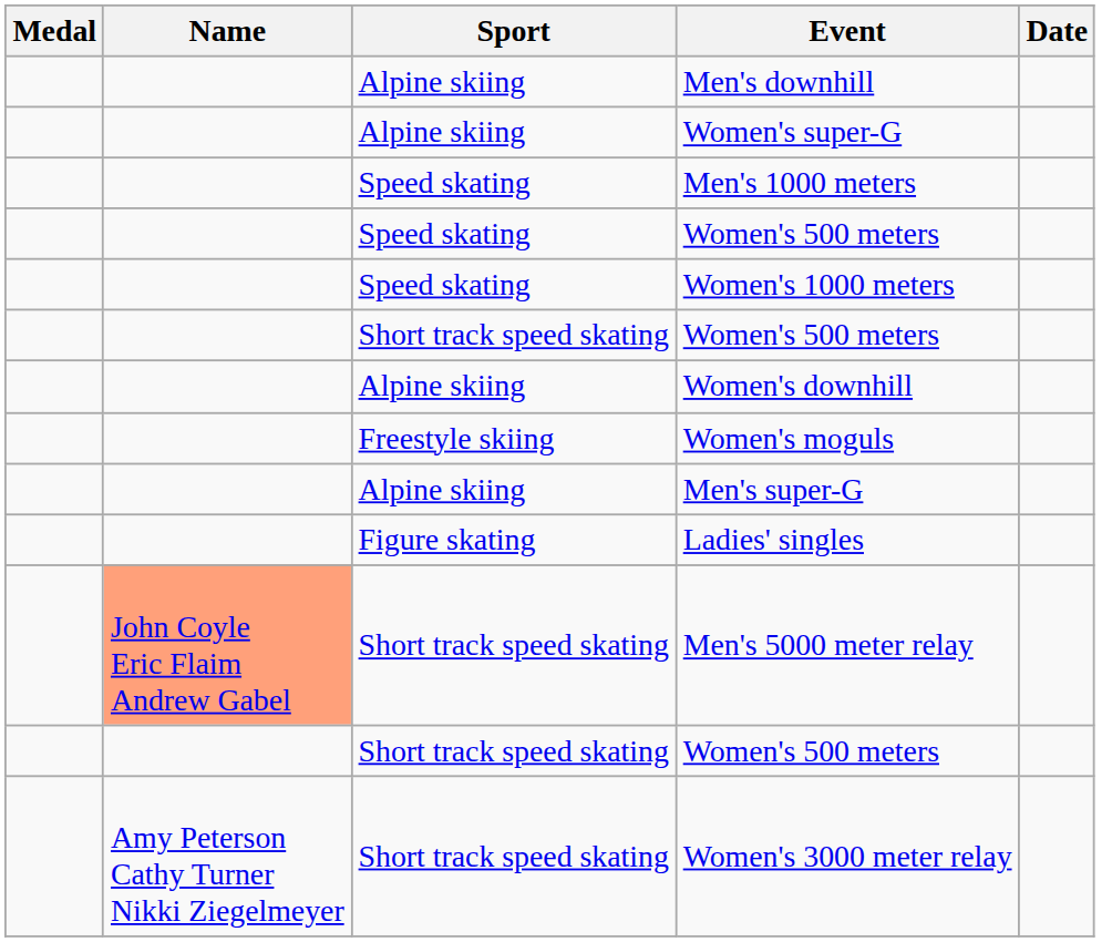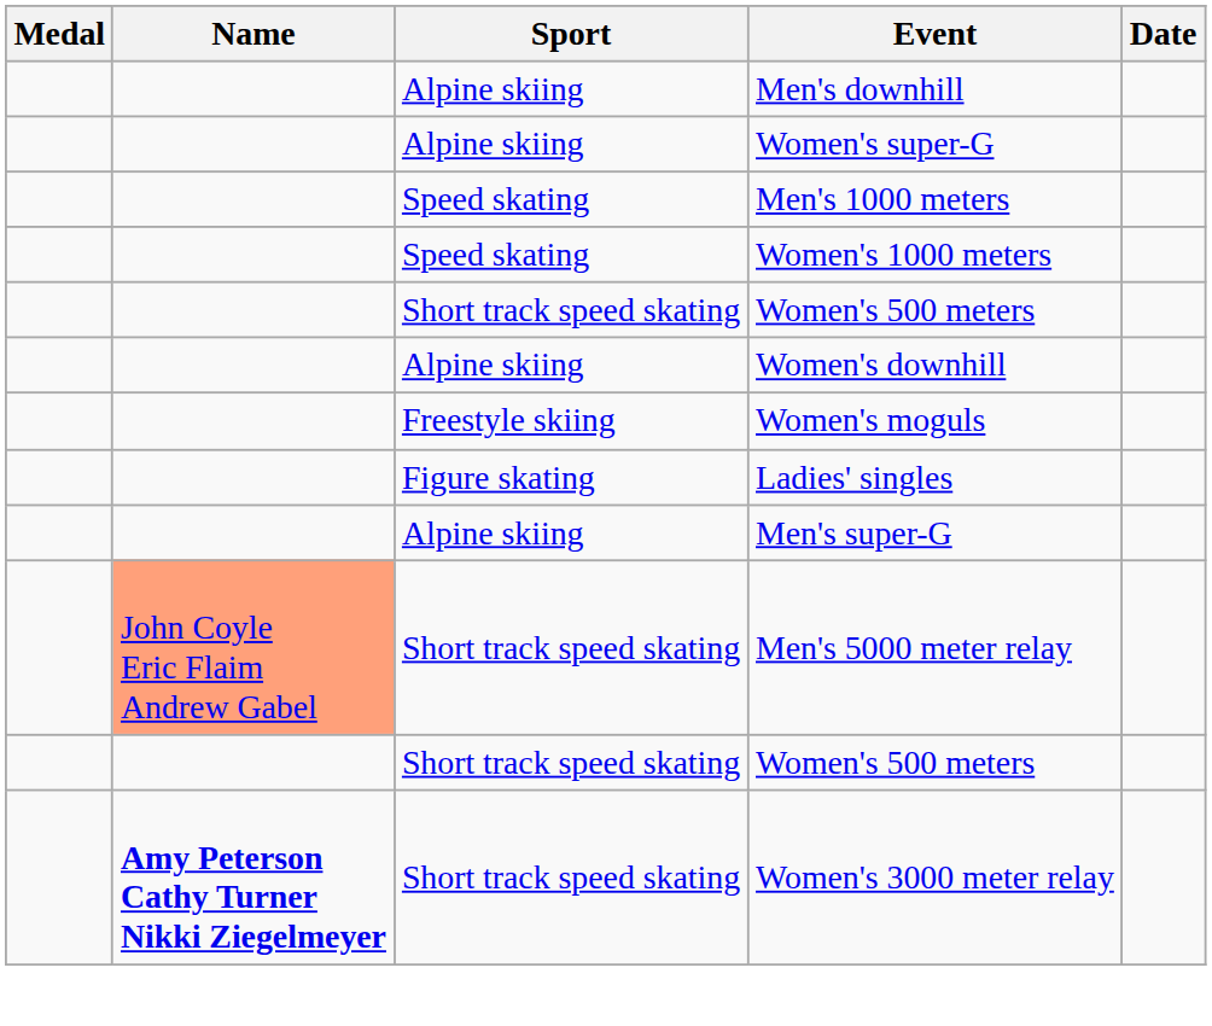 <table class="wikitable sortable"  style="font-size:95%">
 <tr>
 <th>Medal</th>
 <th>Name</th>
 <th>Sport</th>
 <th>Event</th>
 <th>Date</th>
 </tr>
 <tr>
 <td></td>
 <td></td>
 <td><a href='#'>Alpine skiing</a></td>
 <td><a href='#'>Men's downhill</a></td>
 <td></td>
 </tr>
 <tr>
 <td></td>
 <td></td>
 <td><a href='#'>Alpine skiing</a></td>
 <td><a href='#'>Women's super-G</a></td>
 <td></td>
 </tr>
 <tr>
 <td></td>
 <td></td>
 <td><a href='#'>Speed skating</a></td>
 <td><a href='#'>Men's 1000 meters</a></td>
 <td></td>
 </tr>
 <tr>
 <td></td>
 <td></td>
 <td><a href='#'>Speed skating</a></td>
-<td><a href='#'>Women's 500 meters</a></td>
-<td></td>
-</tr>
-<tr>
-<td></td>
-<td></td>
-<td><a href='#'>Speed skating</a></td>
 <td><a href='#'>Women's 1000 meters</a></td>
 <td></td>
 </tr>
 <tr>
 <td></td>
 <td></td>
 <td><a href='#'>Short track speed skating</a></td>
 <td><a href='#'>Women's 500 meters</a></td>
 <td></td>
 </tr>
 <tr>
 <td></td>
 <td></td>
 <td><a href='#'>Alpine skiing</a></td>
 <td><a href='#'>Women's downhill</a></td>
 <td></td>
 </tr>
 <tr>
 <td></td>
 <td></td>
 <td><a href='#'>Freestyle skiing</a></td>
 <td><a href='#'>Women's moguls</a></td>
 <td></td>
 </tr>
 <tr>
 <td></td>
 <td></td>
-<td><a href='#'>Alpine skiing</a></td>
-<td><a href='#'>Men's super-G</a></td>
+<td><a href='#'>Figure skating</a></td>
+<td><a href='#'>Ladies' singles</a></td>
 <td></td>
 </tr>
 <tr>
 <td></td>
 <td></td>
-<td><a href='#'>Figure skating</a></td>
-<td><a href='#'>Ladies' singles</a></td>
+<td><a href='#'>Alpine skiing</a></td>
+<td><a href='#'>Men's super-G</a></td>
 <td></td>
 </tr>
 <tr>
 <td></td>
 <td style="background: lightsalmon;"><br><a href='#'>John Coyle</a><br><a href='#'>Eric Flaim</a><br><a href='#'>Andrew Gabel</a></td>
 <td><a href='#'>Short track speed skating</a></td>
 <td><a href='#'>Men's 5000 meter relay</a></td>
 <td></td>
 </tr>
 <tr>
 <td></td>
 <td></td>
 <td><a href='#'>Short track speed skating</a></td>
 <td><a href='#'>Women's 500 meters</a></td>
 <td></td>
 </tr>
 <tr>
 <td></td>
-<td><br><a href='#'>Amy Peterson</a><br><a href='#'>Cathy Turner</a><br><a href='#'>Nikki Ziegelmeyer</a></td>
+<td><strong><br><a href='#'>Amy Peterson</a><br><a href='#'>Cathy Turner</a><br><a href='#'>Nikki Ziegelmeyer</a></strong></td>
 <td><a href='#'>Short track speed skating</a></td>
 <td><a href='#'>Women's 3000 meter relay</a></td>
 <td></td>
 </tr>
 </table>
